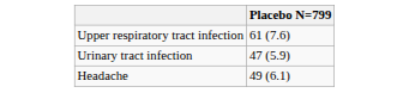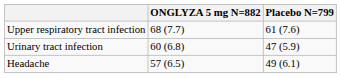 <table class="wikitable" style="margin: 1em auto 1em auto;">
 <tr>
 <th scope="col"></th>
+<th scope="col">ONGLYZA 5 mg N=882</th>
 <th scope="col">Placebo N=799</th>
 </tr>
 <tr>
 <td>Upper respiratory tract infection</td>
+<td>68 (7.7)</td>
 <td>61 (7.6)</td>
 </tr>
 <tr>
 <td>Urinary tract infection</td>
+<td>60 (6.8)</td>
 <td>47 (5.9)</td>
 </tr>
 <tr>
 <td>Headache</td>
+<td>57 (6.5)</td>
 <td>49 (6.1)</td>
 </tr>
 </table>
